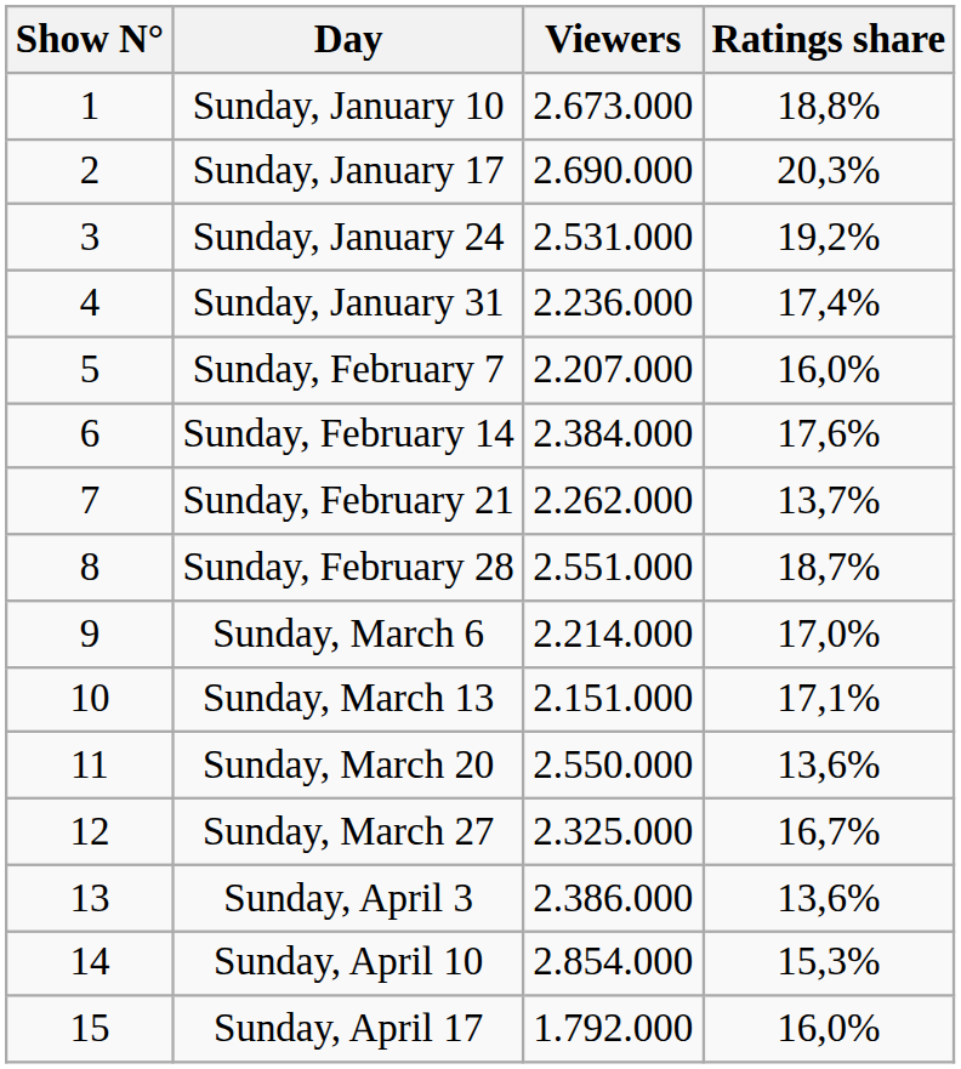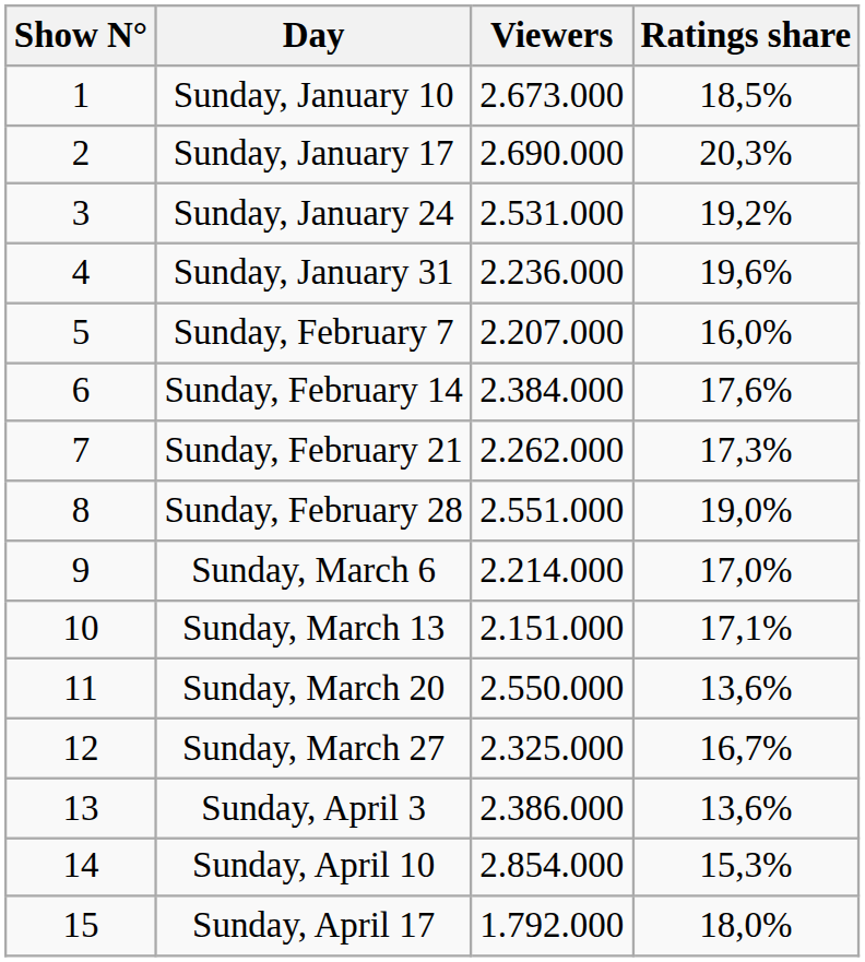 <table class="wikitable sortable centre" style="text-align:center;font-size:90%">
 <tr>
 <th>Show N°</th>
 <th>Day</th>
 <th>Viewers</th>
 <th>Ratings share</th>
 </tr>
 <tr>
 <td>1</td>
 <td>Sunday, January 10</td>
 <td>2.673.000</td>
-<td>18,8%</td>
+<td>18,5%</td>
 </tr>
 <tr>
 <td>2</td>
 <td>Sunday, January 17</td>
 <td>2.690.000</td>
 <td>20,3%</td>
 </tr>
 <tr>
 <td>3</td>
 <td>Sunday, January 24</td>
 <td>2.531.000</td>
 <td>19,2%</td>
 </tr>
 <tr>
 <td>4</td>
 <td>Sunday, January 31</td>
 <td>2.236.000</td>
-<td>17,4%</td>
+<td>19,6%</td>
 </tr>
 <tr>
 <td>5</td>
 <td>Sunday, February 7</td>
 <td>2.207.000</td>
 <td>16,0%</td>
 </tr>
 <tr>
 <td>6</td>
 <td>Sunday, February 14</td>
 <td>2.384.000</td>
 <td>17,6%</td>
 </tr>
 <tr>
 <td>7</td>
 <td>Sunday, February 21</td>
 <td>2.262.000</td>
-<td>13,7%</td>
+<td>17,3%</td>
 </tr>
 <tr>
 <td>8</td>
 <td>Sunday, February 28</td>
 <td>2.551.000</td>
-<td>18,7%</td>
+<td>19,0%</td>
 </tr>
 <tr>
 <td>9</td>
 <td>Sunday, March 6</td>
 <td>2.214.000</td>
 <td>17,0%</td>
 </tr>
 <tr>
 <td>10</td>
 <td>Sunday, March 13</td>
 <td>2.151.000</td>
 <td>17,1%</td>
 </tr>
 <tr>
 <td>11</td>
 <td>Sunday, March 20</td>
 <td>2.550.000</td>
 <td>13,6%</td>
 </tr>
 <tr>
 <td>12</td>
 <td>Sunday, March 27</td>
 <td>2.325.000</td>
 <td>16,7%</td>
 </tr>
 <tr>
 <td>13</td>
 <td>Sunday, April 3</td>
 <td>2.386.000</td>
 <td>13,6%</td>
 </tr>
 <tr>
 <td>14</td>
 <td>Sunday, April 10</td>
 <td>2.854.000</td>
 <td>15,3%</td>
 </tr>
 <tr>
 <td>15</td>
 <td>Sunday, April 17</td>
 <td>1.792.000</td>
-<td>16,0%</td>
+<td>18,0%</td>
 </tr>
 </table>
